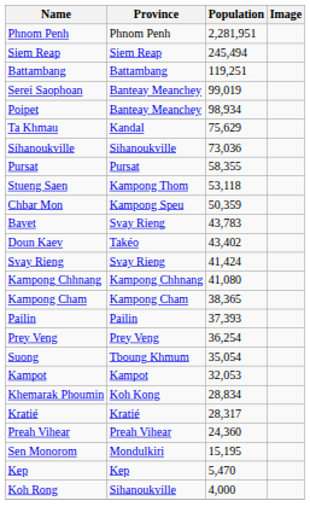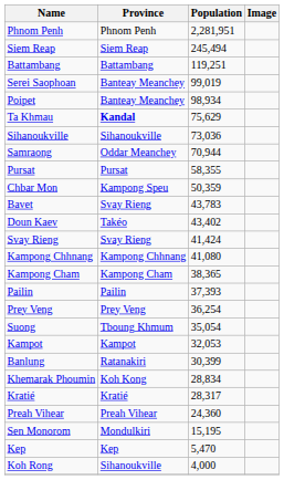 <table class="wikitable sortable">
 <tr>
 <th>Name</th>
 <th>Province</th>
 <th>Population</th>
 <th>Image</th>
 </tr>
 <tr>
 <td><a href='#'>Phnom Penh</a></td>
 <td>Phnom Penh</td>
 <td>2,281,951</td>
 <td></td>
 </tr>
 <tr>
 <td><a href='#'>Siem Reap</a></td>
 <td><a href='#'>Siem Reap</a></td>
 <td>245,494</td>
 <td></td>
 </tr>
 <tr>
 <td><a href='#'>Battambang</a></td>
 <td><a href='#'>Battambang</a></td>
 <td>119,251</td>
 <td></td>
 </tr>
 <tr>
 <td><a href='#'>Serei Saophoan</a></td>
 <td><a href='#'>Banteay Meanchey</a></td>
 <td>99,019</td>
 <td></td>
 </tr>
 <tr>
 <td><a href='#'>Poipet</a></td>
 <td><a href='#'>Banteay Meanchey</a></td>
 <td>98,934</td>
 <td></td>
 </tr>
 <tr>
 <td><a href='#'>Ta Khmau</a></td>
-<td><a href='#'>Kandal</a></td>
+<td><strong><a href='#'>Kandal</a></strong></td>
 <td>75,629</td>
 <td></td>
 </tr>
 <tr>
 <td><a href='#'>Sihanoukville</a></td>
 <td><a href='#'>Sihanoukville</a></td>
 <td>73,036</td>
 <td></td>
 </tr>
 <tr>
+<td><a href='#'>Samraong</a></td>
+<td><a href='#'>Oddar Meanchey</a></td>
+<td>70,944</td>
+<td></td>
+</tr>
+<tr>
 <td><a href='#'>Pursat</a></td>
 <td><a href='#'>Pursat</a></td>
 <td>58,355</td>
-<td></td>
-</tr>
-<tr>
-<td><a href='#'>Stueng Saen</a></td>
-<td><a href='#'>Kampong Thom</a></td>
-<td>53,118</td>
 <td></td>
 </tr>
 <tr>
 <td><a href='#'>Chbar Mon</a></td>
 <td><a href='#'>Kampong Speu</a></td>
 <td>50,359</td>
 <td></td>
 </tr>
 <tr>
 <td><a href='#'>Bavet</a></td>
 <td><a href='#'>Svay Rieng</a></td>
 <td>43,783</td>
 <td></td>
 </tr>
 <tr>
 <td><a href='#'>Doun Kaev</a></td>
 <td><a href='#'>Takéo</a></td>
 <td>43,402</td>
 <td></td>
 </tr>
 <tr>
 <td><a href='#'>Svay Rieng</a></td>
 <td><a href='#'>Svay Rieng</a></td>
 <td>41,424</td>
 <td></td>
 </tr>
 <tr>
 <td><a href='#'>Kampong Chhnang</a></td>
 <td><a href='#'>Kampong Chhnang</a></td>
 <td>41,080</td>
 <td></td>
 </tr>
 <tr>
 <td><a href='#'>Kampong Cham</a></td>
 <td><a href='#'>Kampong Cham</a></td>
 <td>38,365</td>
 <td></td>
 </tr>
 <tr>
 <td><a href='#'>Pailin</a></td>
 <td><a href='#'>Pailin</a></td>
 <td>37,393</td>
 <td></td>
 </tr>
 <tr>
 <td><a href='#'>Prey Veng</a></td>
 <td><a href='#'>Prey Veng</a></td>
 <td>36,254</td>
 <td></td>
 </tr>
 <tr>
 <td><a href='#'>Suong</a></td>
 <td><a href='#'>Tboung Khmum</a></td>
 <td>35,054</td>
 <td></td>
 </tr>
 <tr>
 <td><a href='#'>Kampot</a></td>
 <td><a href='#'>Kampot</a></td>
 <td>32,053</td>
 <td></td>
 </tr>
 <tr>
+<td><a href='#'>Banlung</a></td>
+<td><a href='#'>Ratanakiri</a></td>
+<td>30,399</td>
+<td></td>
+</tr>
+<tr>
 <td><a href='#'>Khemarak Phoumin</a></td>
 <td><a href='#'>Koh Kong</a></td>
 <td>28,834</td>
 <td></td>
 </tr>
 <tr>
 <td><a href='#'>Kratié</a></td>
 <td><a href='#'>Kratié</a></td>
 <td>28,317</td>
 <td></td>
 </tr>
 <tr>
 <td><a href='#'>Preah Vihear</a></td>
 <td><a href='#'>Preah Vihear</a></td>
 <td>24,360</td>
 <td></td>
 </tr>
 <tr>
 <td><a href='#'>Sen Monorom</a></td>
 <td><a href='#'>Mondulkiri</a></td>
 <td>15,195</td>
 <td></td>
 </tr>
 <tr>
 <td><a href='#'>Kep</a></td>
 <td><a href='#'>Kep</a></td>
 <td>5,470</td>
 <td></td>
 </tr>
 <tr>
 <td><a href='#'>Koh Rong</a></td>
 <td><a href='#'>Sihanoukville</a></td>
 <td>4,000</td>
 <td></td>
 </tr>
 <tr>
 </tr>
 </table>
